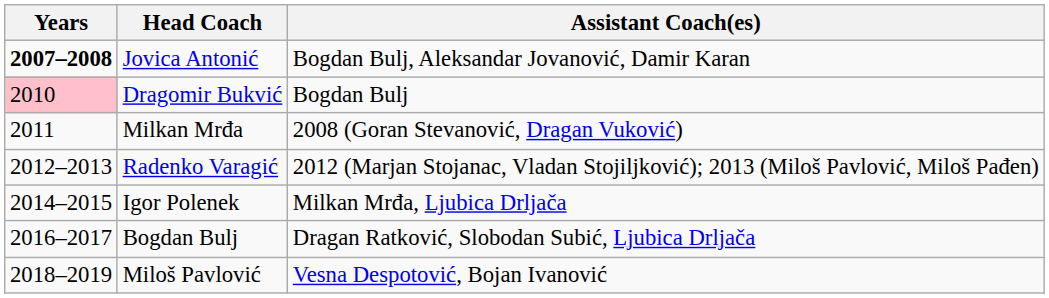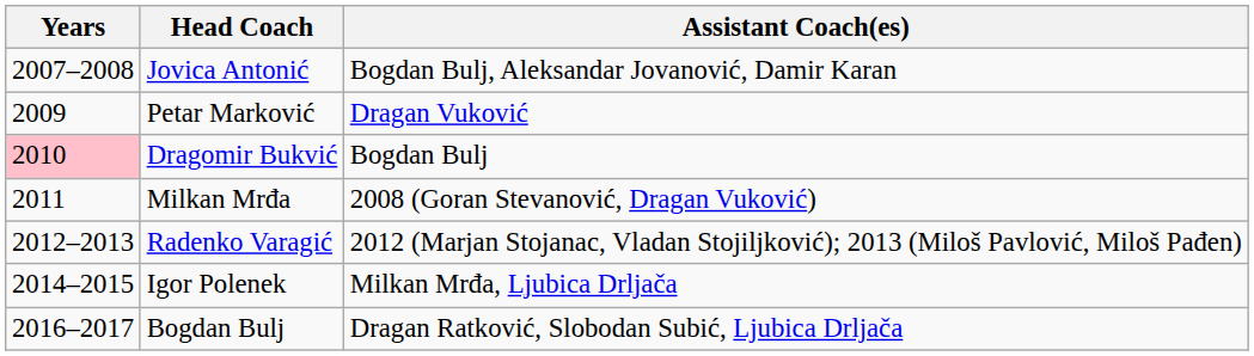 <table class="wikitable">
 <tr>
 <th>Years</th>
 <th>Head Coach</th>
 <th>Assistant Coach(es)</th>
 </tr>
 <tr>
-<td><strong>2007–2008</strong></td>
+<td>2007–2008</td>
 <td><a href='#'>Jovica Antonić</a></td>
 <td>Bogdan Bulj, Aleksandar Jovanović, Damir Karan</td>
+</tr>
+<tr>
+<td>2009</td>
+<td>Petar Marković</td>
+<td><a href='#'>Dragan Vuković</a></td>
 </tr>
 <tr>
 <td style="background: pink;">2010</td>
 <td><a href='#'>Dragomir Bukvić</a></td>
 <td>Bogdan Bulj</td>
 </tr>
 <tr>
 <td>2011</td>
 <td>Milkan Mrđa</td>
 <td>2008 (Goran Stevanović, <a href='#'>Dragan Vuković</a>)</td>
 </tr>
 <tr>
 <td>2012–2013</td>
 <td><a href='#'>Radenko Varagić</a></td>
 <td>2012 (Marjan Stojanac, Vladan Stojiljković); 2013 (Miloš Pavlović, Miloš Pađen)</td>
 </tr>
 <tr>
 <td>2014–2015</td>
 <td>Igor Polenek</td>
 <td>Milkan Mrđa, <a href='#'>Ljubica Drljača</a></td>
 </tr>
 <tr>
 <td>2016–2017</td>
 <td>Bogdan Bulj</td>
 <td>Dragan Ratković, Slobodan Subić, <a href='#'>Ljubica Drljača</a></td>
 </tr>
-<tr>
-<td>2018–2019</td>
-<td>Miloš Pavlović</td>
-<td><a href='#'>Vesna Despotović</a>, Bojan Ivanović</td>
-</tr>
 </table>
